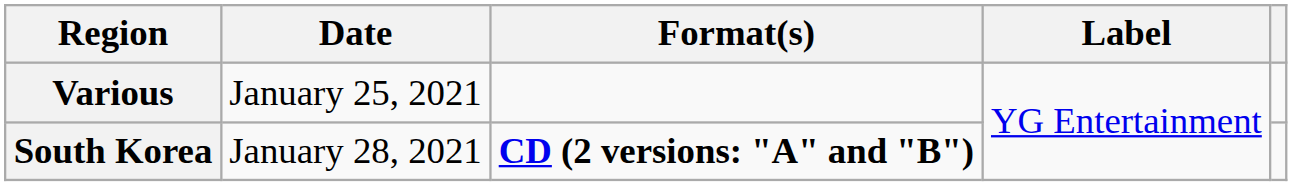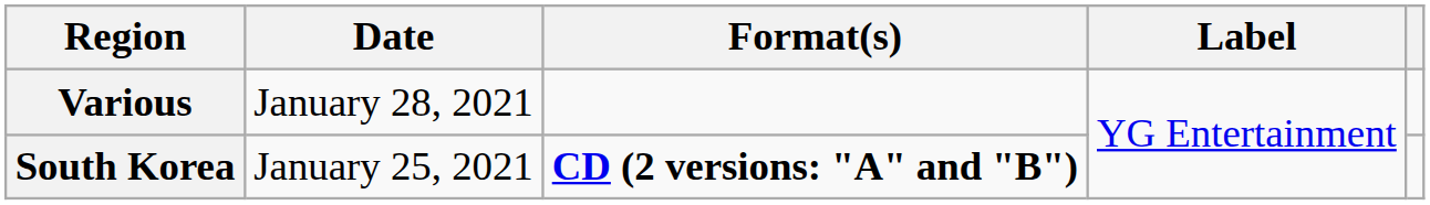 <table class="wikitable plainrowheaders">
 <tr>
 <th scope="col">Region</th>
 <th scope="col">Date</th>
 <th scope="col">Format(s)</th>
 <th scope="col">Label</th>
 <th scope="col"></th>
 </tr>
 <tr>
 <th scope="row">Various</th>
-<td>January 25, 2021</td>
+<td>January 28, 2021</td>
 <td></td>
 <td rowspan= "2"><a href='#'>YG Entertainment</a></td>
 <td></td>
 </tr>
 <tr>
 <th scope="row">South Korea</th>
-<td>January 28, 2021</td>
+<td>January 25, 2021</td>
 <td><strong><a href='#'>CD</a> (2 versions: "A" and "B")</strong></td>
 <td></td>
 </tr>
 </table>
